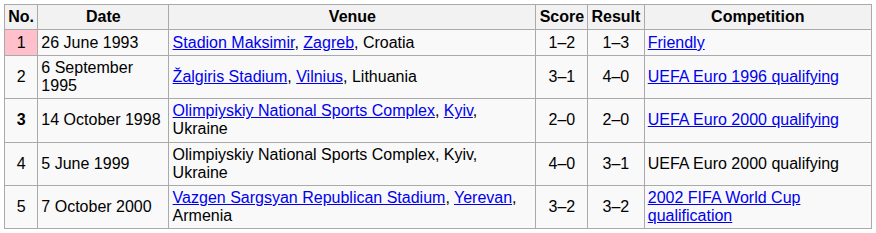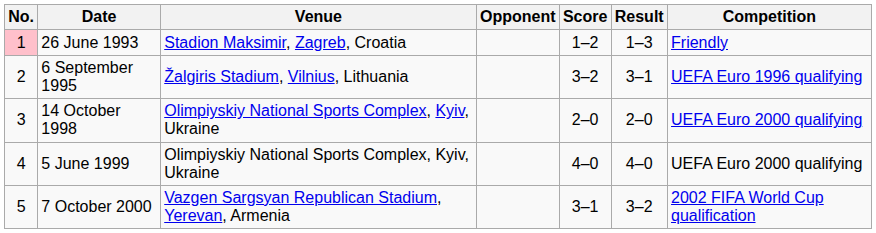 <table class="wikitable sortable">
 <tr>
 <th scope="col">No.</th>
 <th scope="col">Date</th>
 <th scope="col">Venue</th>
+<th scope="col">Opponent</th>
 <th scope="col">Score</th>
 <th scope="col">Result</th>
 <th scope="col">Competition</th>
 </tr>
 <tr>
 <td align="center" style="background: pink;">1</td>
 <td>26 June 1993</td>
 <td><a href='#'>Stadion Maksimir</a>, <a href='#'>Zagreb</a>, Croatia</td>
+<td></td>
 <td align="center">1–2</td>
 <td align="center">1–3</td>
 <td><a href='#'>Friendly</a></td>
 </tr>
 <tr>
 <td align="center">2</td>
 <td>6 September 1995</td>
 <td><a href='#'>Žalgiris Stadium</a>, <a href='#'>Vilnius</a>, Lithuania</td>
+<td></td>
+<td align="center">3–2</td>
 <td align="center">3–1</td>
-<td align="center">4–0</td>
 <td><a href='#'>UEFA Euro 1996 qualifying</a></td>
 </tr>
 <tr>
-<td align="center"><strong>3</strong></td>
+<td align="center">3</td>
 <td>14 October 1998</td>
 <td><a href='#'>Olimpiyskiy National Sports Complex</a>, <a href='#'>Kyiv</a>, Ukraine</td>
+<td></td>
 <td align="center">2–0</td>
 <td align="center">2–0</td>
 <td><a href='#'>UEFA Euro 2000 qualifying</a></td>
 </tr>
 <tr>
 <td align="center">4</td>
 <td>5 June 1999</td>
 <td>Olimpiyskiy National Sports Complex, Kyiv, Ukraine</td>
+<td></td>
 <td align="center">4–0</td>
-<td align="center">3–1</td>
+<td align="center">4–0</td>
 <td>UEFA Euro 2000 qualifying</td>
 </tr>
 <tr>
 <td align="center">5</td>
 <td>7 October 2000</td>
 <td><a href='#'>Vazgen Sargsyan Republican Stadium</a>, <a href='#'>Yerevan</a>, Armenia</td>
-<td align="center">3–2</td>
+<td></td>
+<td align="center">3–1</td>
 <td align="center">3–2</td>
 <td><a href='#'>2002 FIFA World Cup qualification</a></td>
 </tr>
 </table>
